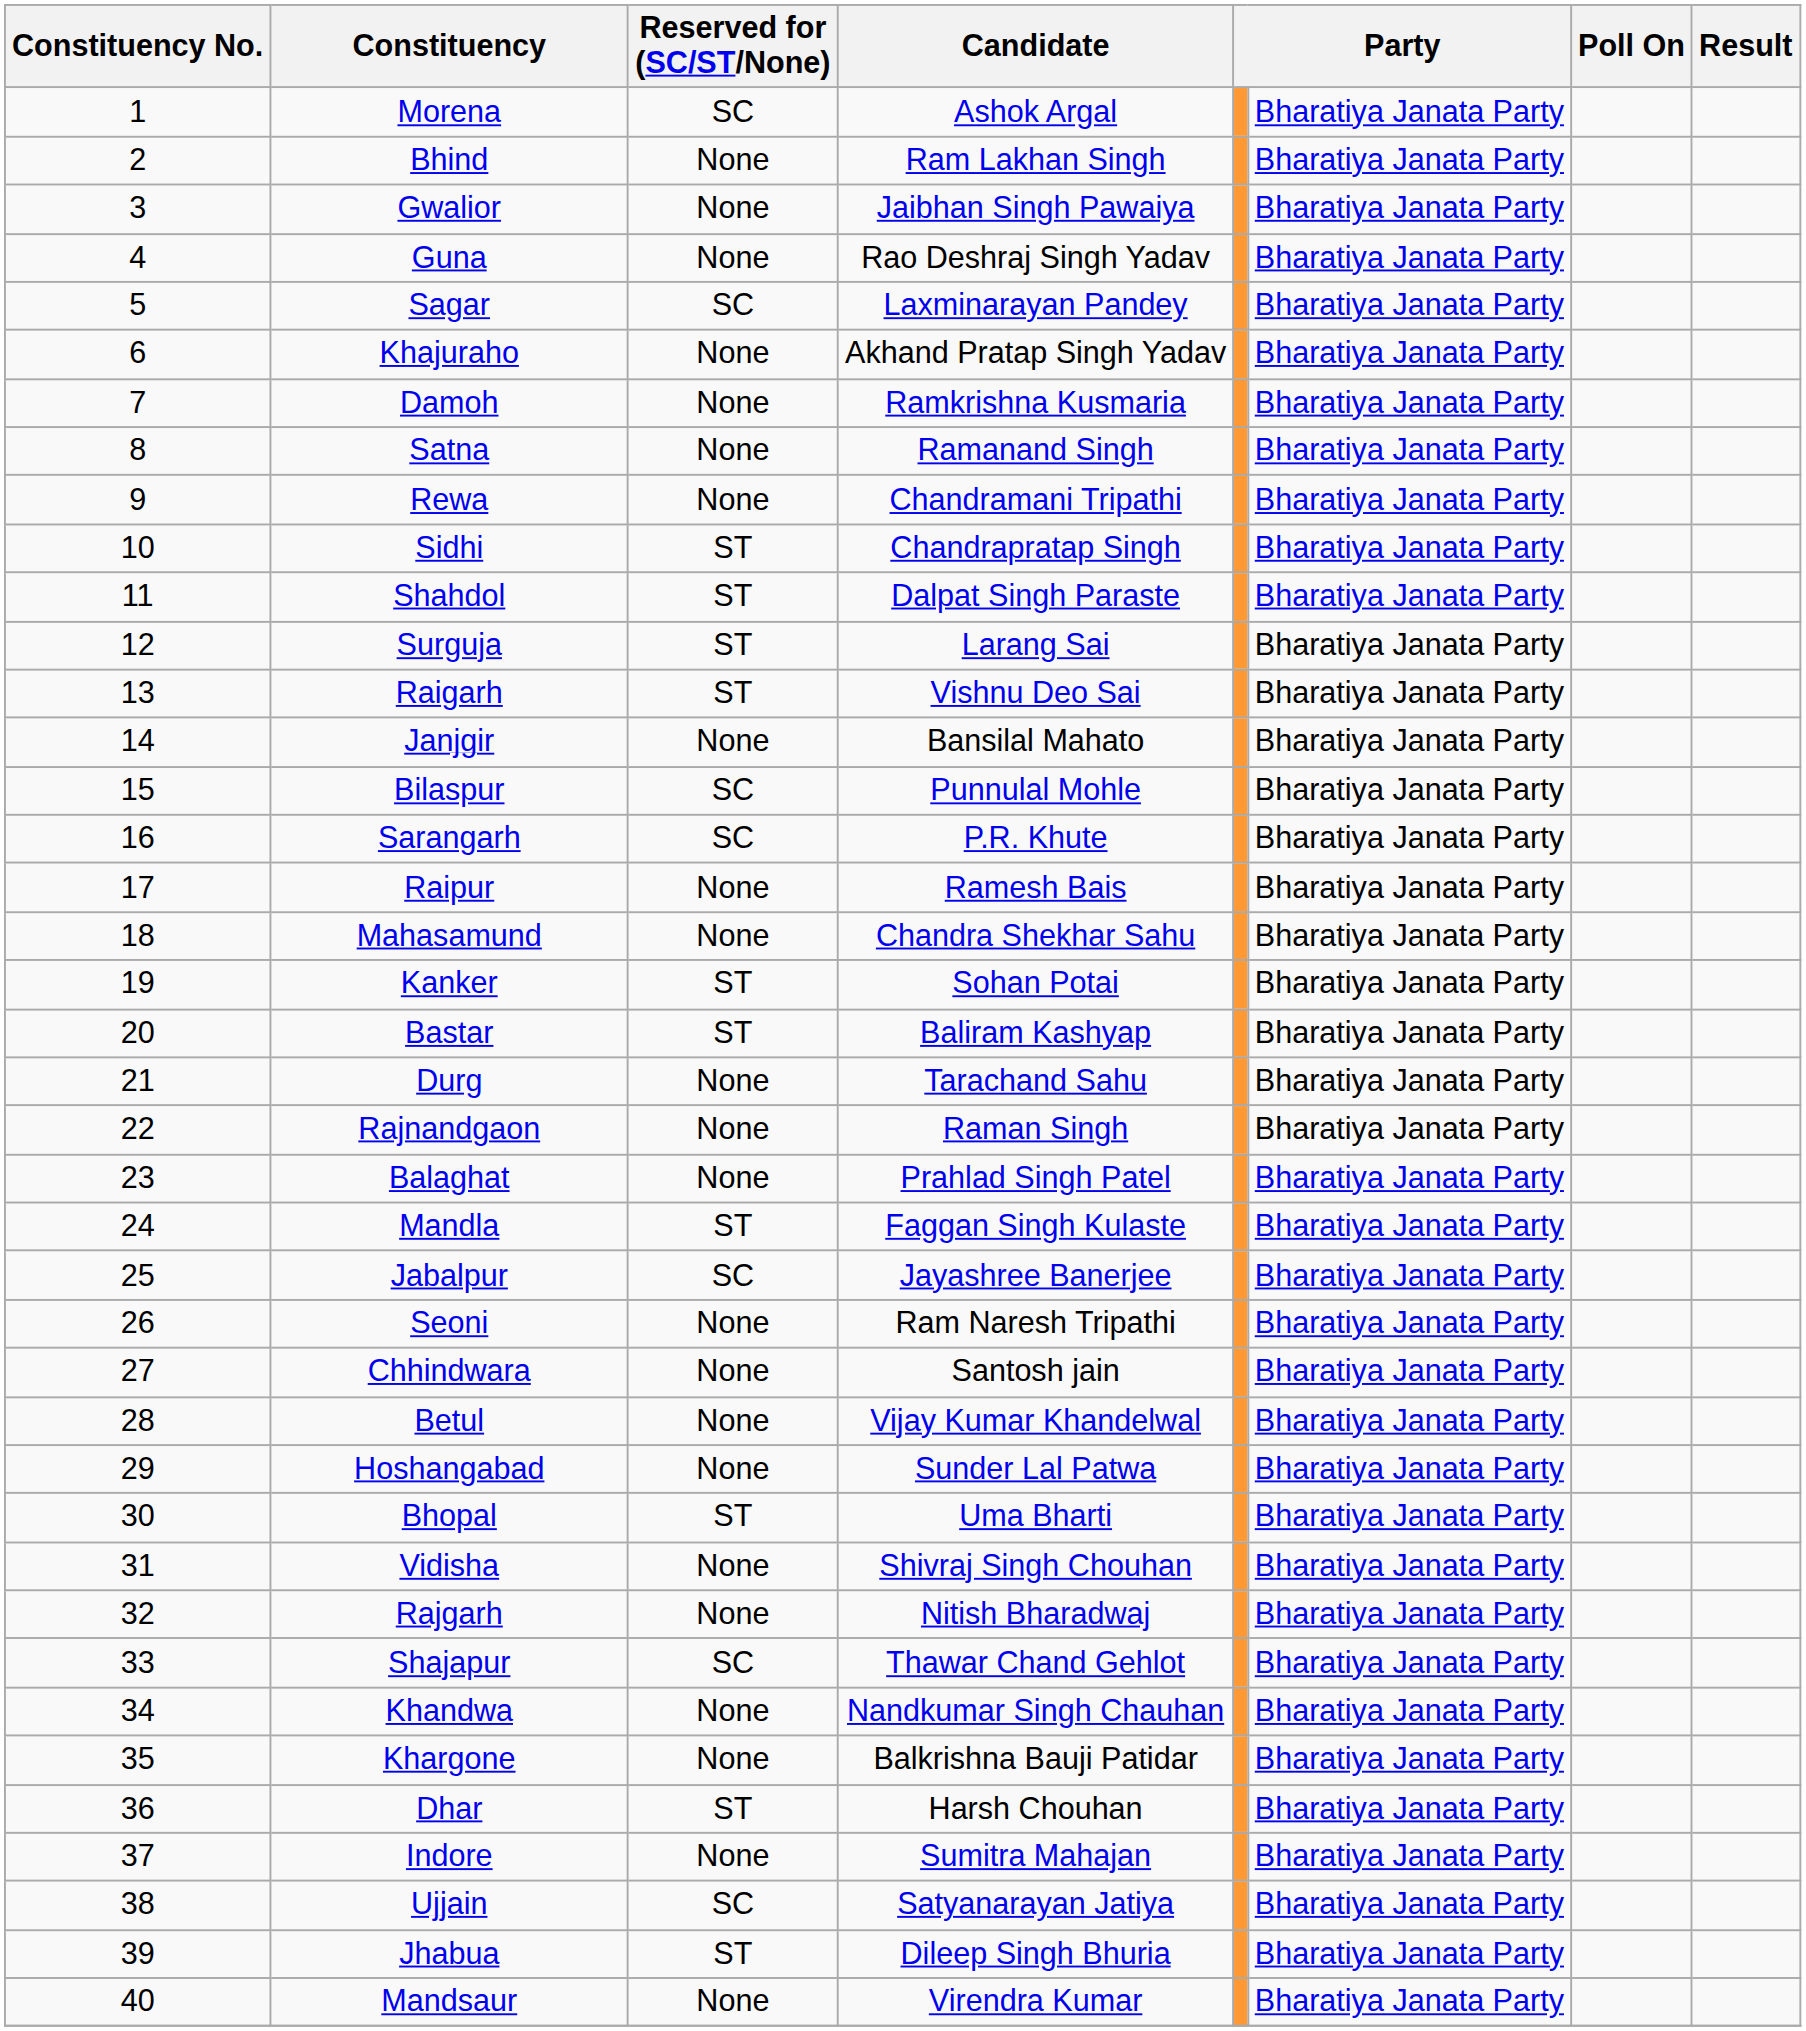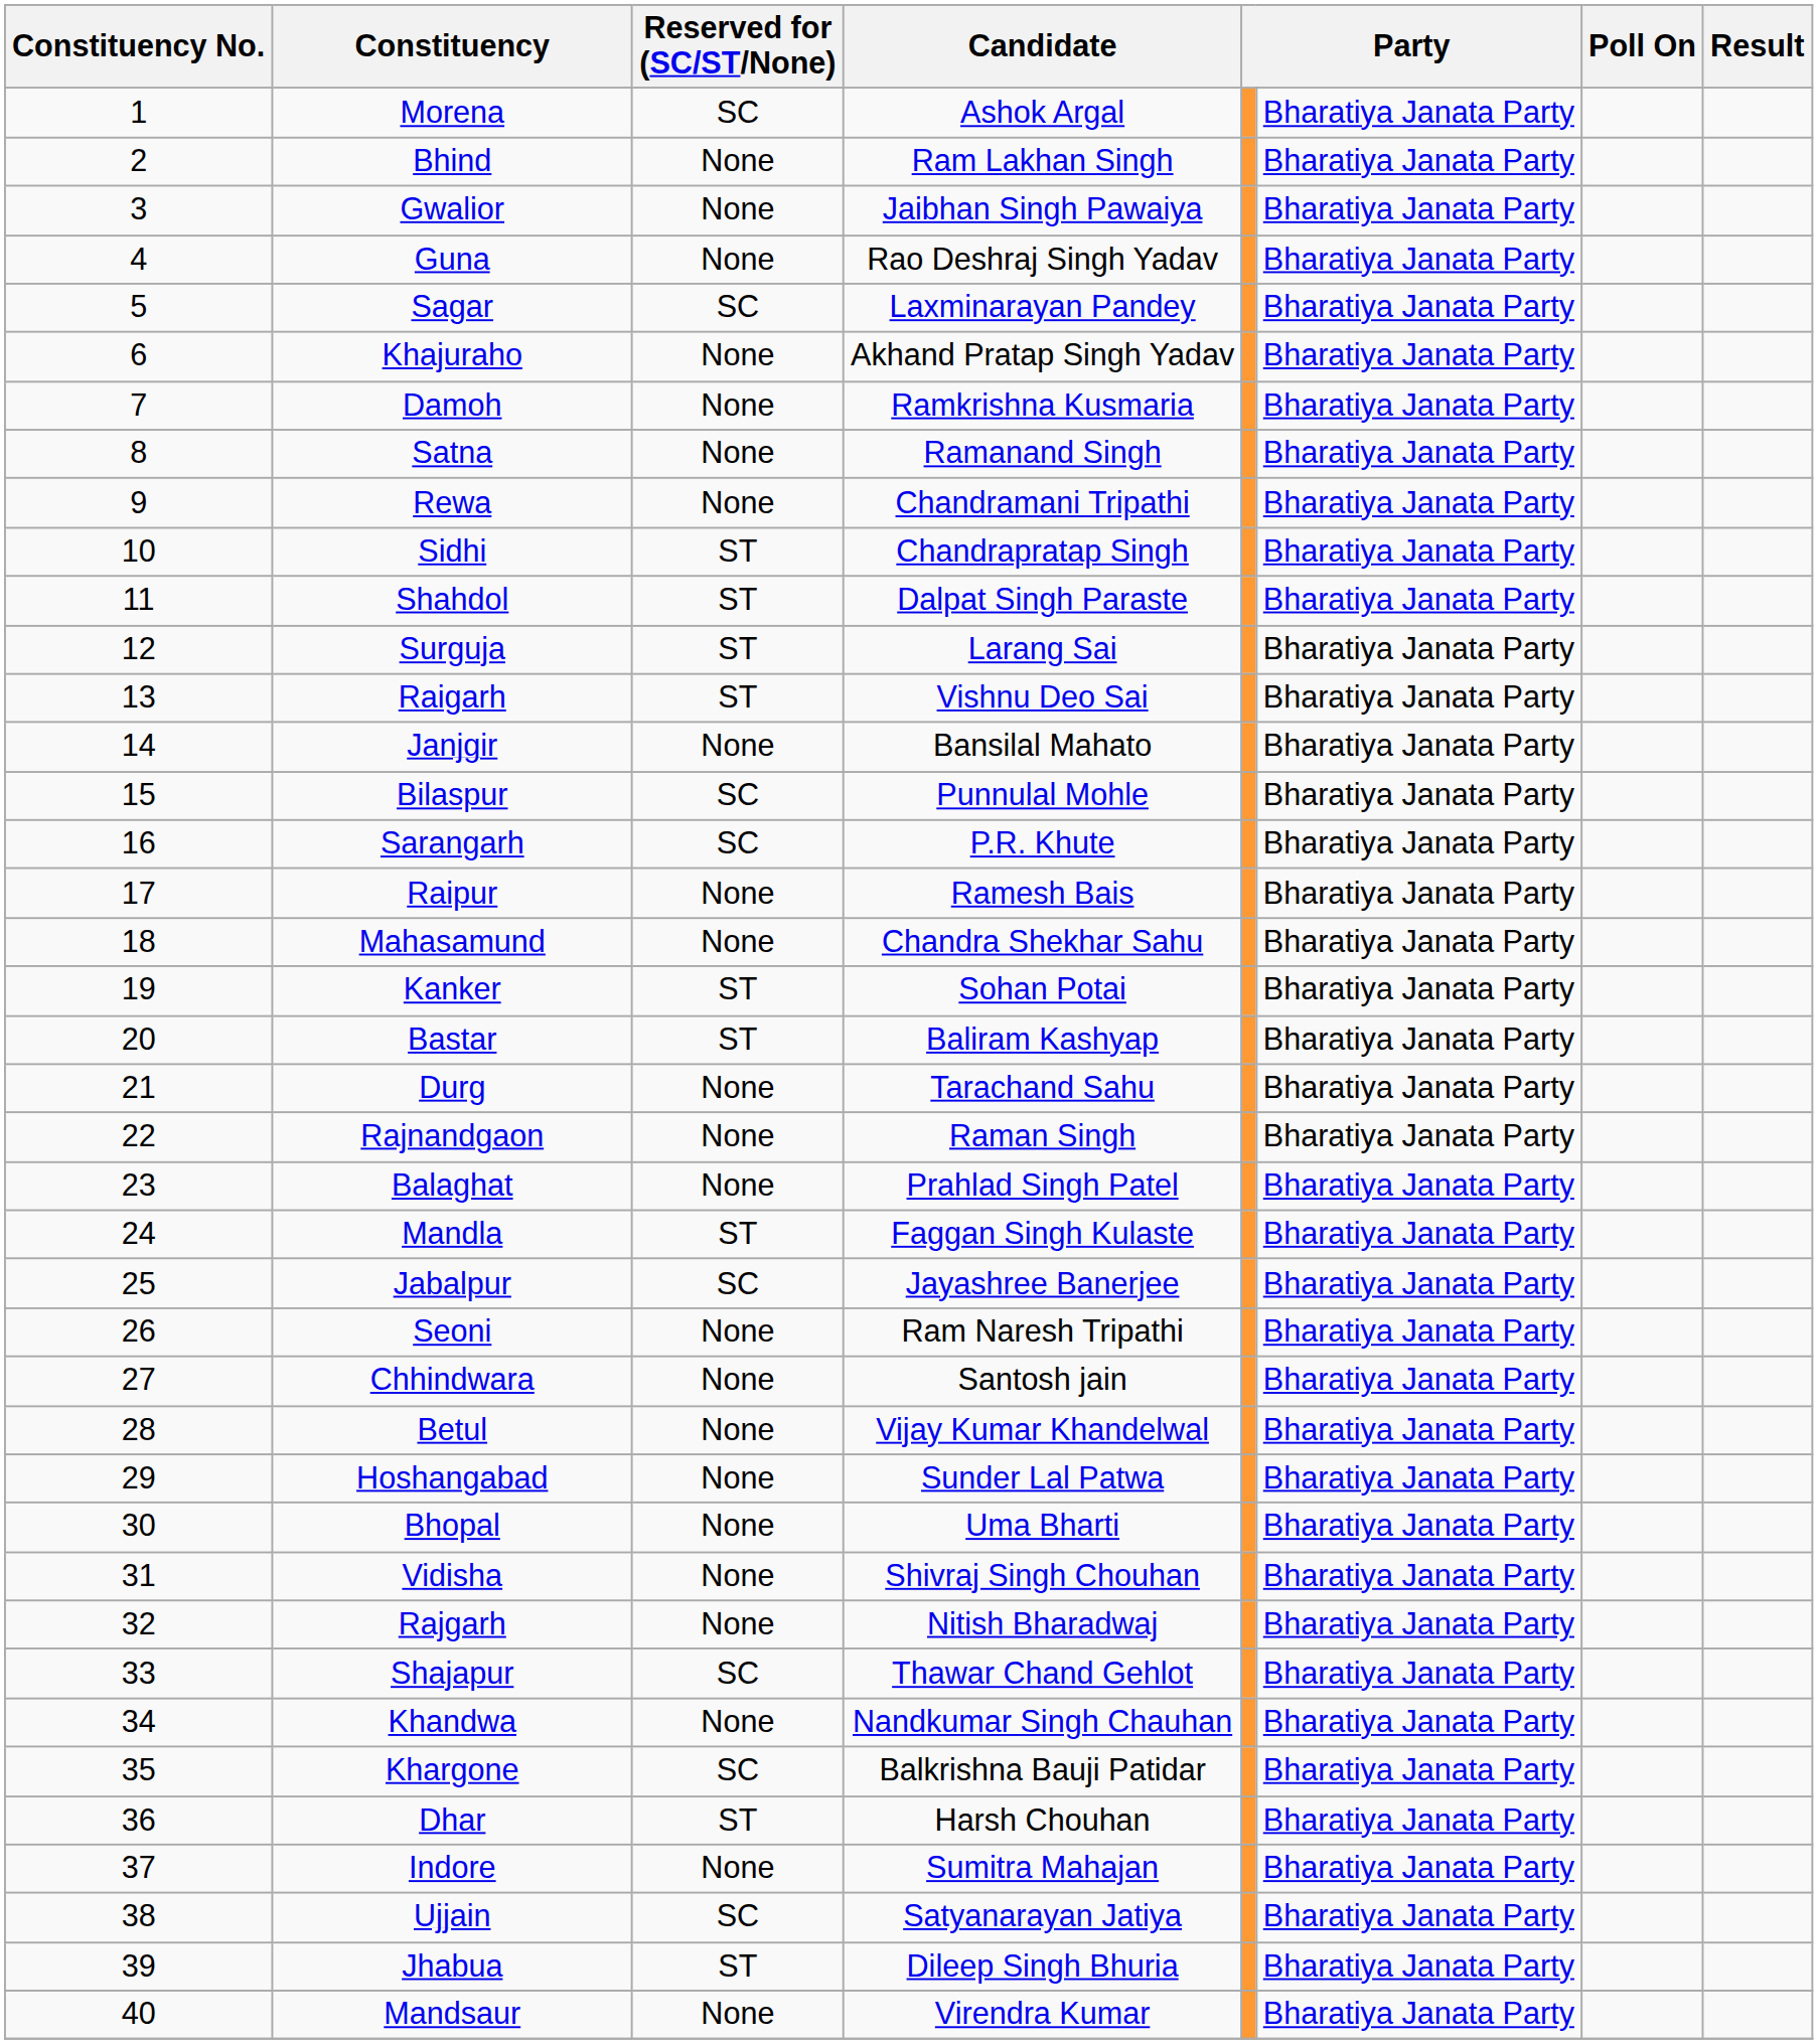 <table class="wikitable sortable" style="text-align:center">
 <tr>
 <th>Constituency No.</th>
 <th style="width:180px;">Constituency</th>
 <th>Reserved for<br>(<a href='#'>SC/ST</a>/None)</th>
 <th style="width:200px;">Candidate</th>
 <th colspan="2">Party</th>
 <th>Poll On</th>
 <th>Result</th>
 </tr>
 <tr>
 <td>1</td>
 <td><a href='#'>Morena</a></td>
 <td>SC</td>
 <td><a href='#'>Ashok Argal</a></td>
 <td bgcolor=#FF9933></td>
 <td><a href='#'>Bharatiya Janata Party</a></td>
 <td></td>
 <td></td>
 </tr>
 <tr>
 <td>2</td>
 <td><a href='#'>Bhind</a></td>
 <td>None</td>
 <td><a href='#'>Ram Lakhan Singh</a></td>
 <td bgcolor=#FF9933></td>
 <td><a href='#'>Bharatiya Janata Party</a></td>
 <td></td>
 <td></td>
 </tr>
 <tr>
 <td>3</td>
 <td><a href='#'>Gwalior</a></td>
 <td>None</td>
 <td><a href='#'>Jaibhan Singh Pawaiya</a></td>
 <td bgcolor=#FF9933></td>
 <td><a href='#'>Bharatiya Janata Party</a></td>
 <td></td>
 <td></td>
 </tr>
 <tr>
 <td>4</td>
 <td><a href='#'>Guna</a></td>
 <td>None</td>
 <td>Rao Deshraj Singh Yadav</td>
 <td bgcolor=#FF9933></td>
 <td><a href='#'>Bharatiya Janata Party</a></td>
 <td></td>
 <td></td>
 </tr>
 <tr>
 <td>5</td>
 <td><a href='#'>Sagar</a></td>
 <td>SC</td>
 <td><a href='#'>Laxminarayan Pandey</a></td>
 <td bgcolor=#FF9933></td>
 <td><a href='#'>Bharatiya Janata Party</a></td>
 <td></td>
 <td></td>
 </tr>
 <tr>
 <td>6</td>
 <td><a href='#'>Khajuraho</a></td>
 <td>None</td>
 <td>Akhand Pratap Singh Yadav</td>
 <td bgcolor=#FF9933></td>
 <td><a href='#'>Bharatiya Janata Party</a></td>
 <td></td>
 <td></td>
 </tr>
 <tr>
 <td>7</td>
 <td><a href='#'>Damoh</a></td>
 <td>None</td>
 <td><a href='#'>Ramkrishna Kusmaria</a></td>
 <td bgcolor=#FF9933></td>
 <td><a href='#'>Bharatiya Janata Party</a></td>
 <td></td>
 <td></td>
 </tr>
 <tr>
 <td>8</td>
 <td><a href='#'>Satna</a></td>
 <td>None</td>
 <td><a href='#'>Ramanand Singh</a></td>
 <td bgcolor=#FF9933></td>
 <td><a href='#'>Bharatiya Janata Party</a></td>
 <td></td>
 <td></td>
 </tr>
 <tr>
 <td>9</td>
 <td><a href='#'>Rewa</a></td>
 <td>None</td>
 <td><a href='#'>Chandramani Tripathi</a></td>
 <td bgcolor=#FF9933></td>
 <td><a href='#'>Bharatiya Janata Party</a></td>
 <td></td>
 <td></td>
 </tr>
 <tr>
 <td>10</td>
 <td><a href='#'>Sidhi</a></td>
 <td>ST</td>
 <td><a href='#'>Chandrapratap Singh</a></td>
 <td bgcolor=#FF9933></td>
 <td><a href='#'>Bharatiya Janata Party</a></td>
 <td></td>
 <td></td>
 </tr>
 <tr>
 <td>11</td>
 <td><a href='#'>Shahdol</a></td>
 <td>ST</td>
 <td><a href='#'>Dalpat Singh Paraste</a></td>
 <td bgcolor=#FF9933></td>
 <td><a href='#'>Bharatiya Janata Party</a></td>
 <td></td>
 <td></td>
 </tr>
 <tr>
 <td>12</td>
 <td><a href='#'>Surguja</a></td>
 <td>ST</td>
 <td><a href='#'>Larang Sai</a></td>
 <td bgcolor=#FF9933></td>
 <td>Bharatiya Janata Party</td>
 <td></td>
 <td></td>
 </tr>
 <tr>
 <td>13</td>
 <td><a href='#'>Raigarh</a></td>
 <td>ST</td>
 <td><a href='#'>Vishnu Deo Sai</a></td>
 <td bgcolor=#FF9933></td>
 <td>Bharatiya Janata Party</td>
 <td></td>
 <td></td>
 </tr>
 <tr>
 <td>14</td>
 <td><a href='#'>Janjgir</a></td>
 <td>None</td>
 <td>Bansilal Mahato</td>
 <td bgcolor=#FF9933></td>
 <td>Bharatiya Janata Party</td>
 <td></td>
 <td></td>
 </tr>
 <tr>
 <td>15</td>
 <td><a href='#'>Bilaspur</a></td>
 <td>SC</td>
 <td><a href='#'>Punnulal Mohle</a></td>
 <td bgcolor=#FF9933></td>
 <td>Bharatiya Janata Party</td>
 <td></td>
 <td></td>
 </tr>
 <tr>
 <td>16</td>
 <td><a href='#'>Sarangarh</a></td>
 <td>SC</td>
 <td><a href='#'>P.R. Khute</a></td>
 <td bgcolor=#FF9933></td>
 <td>Bharatiya Janata Party</td>
 <td></td>
 <td></td>
 </tr>
 <tr>
 <td>17</td>
 <td><a href='#'>Raipur</a></td>
 <td>None</td>
 <td><a href='#'>Ramesh Bais</a></td>
 <td bgcolor=#FF9933></td>
 <td>Bharatiya Janata Party</td>
 <td></td>
 <td></td>
 </tr>
 <tr>
 <td>18</td>
 <td><a href='#'>Mahasamund</a></td>
 <td>None</td>
 <td><a href='#'>Chandra Shekhar Sahu</a></td>
 <td bgcolor=#FF9933></td>
 <td>Bharatiya Janata Party</td>
 <td></td>
 <td></td>
 </tr>
 <tr>
 <td>19</td>
 <td><a href='#'>Kanker</a></td>
 <td>ST</td>
 <td><a href='#'>Sohan Potai</a></td>
 <td bgcolor=#FF9933></td>
 <td>Bharatiya Janata Party</td>
 <td></td>
 <td></td>
 </tr>
 <tr>
 <td>20</td>
 <td><a href='#'>Bastar</a></td>
 <td>ST</td>
 <td><a href='#'>Baliram Kashyap</a></td>
 <td bgcolor=#FF9933></td>
 <td>Bharatiya Janata Party</td>
 <td></td>
 <td></td>
 </tr>
 <tr>
 <td>21</td>
 <td><a href='#'>Durg</a></td>
 <td>None</td>
 <td><a href='#'>Tarachand Sahu</a></td>
 <td bgcolor=#FF9933></td>
 <td>Bharatiya Janata Party</td>
 <td></td>
 <td></td>
 </tr>
 <tr>
 <td>22</td>
 <td><a href='#'>Rajnandgaon</a></td>
 <td>None</td>
 <td><a href='#'>Raman Singh</a></td>
 <td bgcolor=#FF9933></td>
 <td>Bharatiya Janata Party</td>
 <td></td>
 <td></td>
 </tr>
 <tr>
 <td>23</td>
 <td><a href='#'>Balaghat</a></td>
 <td>None</td>
 <td><a href='#'>Prahlad Singh Patel</a></td>
 <td bgcolor=#FF9933></td>
 <td><a href='#'>Bharatiya Janata Party</a></td>
 <td></td>
 <td></td>
 </tr>
 <tr>
 <td>24</td>
 <td><a href='#'>Mandla</a></td>
 <td>ST</td>
 <td><a href='#'>Faggan Singh Kulaste</a></td>
 <td bgcolor=#FF9933></td>
 <td><a href='#'>Bharatiya Janata Party</a></td>
 <td></td>
 <td></td>
 </tr>
 <tr>
 <td>25</td>
 <td><a href='#'>Jabalpur</a></td>
 <td>SC</td>
 <td><a href='#'>Jayashree Banerjee</a></td>
 <td bgcolor=#FF9933></td>
 <td><a href='#'>Bharatiya Janata Party</a></td>
 <td></td>
 <td></td>
 </tr>
 <tr>
 <td>26</td>
 <td><a href='#'>Seoni</a></td>
 <td>None</td>
 <td>Ram Naresh Tripathi</td>
 <td bgcolor=#FF9933></td>
 <td><a href='#'>Bharatiya Janata Party</a></td>
 <td></td>
 <td></td>
 </tr>
 <tr>
 <td>27</td>
 <td><a href='#'>Chhindwara</a></td>
 <td>None</td>
 <td>Santosh jain</td>
 <td bgcolor=#FF9933></td>
 <td><a href='#'>Bharatiya Janata Party</a></td>
 <td></td>
 <td></td>
 </tr>
 <tr>
 <td>28</td>
 <td><a href='#'>Betul</a></td>
 <td>None</td>
 <td><a href='#'>Vijay Kumar Khandelwal</a></td>
 <td bgcolor=#FF9933></td>
 <td><a href='#'>Bharatiya Janata Party</a></td>
 <td></td>
 <td></td>
 </tr>
 <tr>
 <td>29</td>
 <td><a href='#'>Hoshangabad</a></td>
 <td>None</td>
 <td><a href='#'>Sunder Lal Patwa</a></td>
 <td bgcolor=#FF9933></td>
 <td><a href='#'>Bharatiya Janata Party</a></td>
 <td></td>
 <td></td>
 </tr>
 <tr>
 <td>30</td>
 <td><a href='#'>Bhopal</a></td>
-<td>ST</td>
+<td>None</td>
 <td><a href='#'>Uma Bharti</a></td>
 <td bgcolor=#FF9933></td>
 <td><a href='#'>Bharatiya Janata Party</a></td>
 <td></td>
 <td></td>
 </tr>
 <tr>
 <td>31</td>
 <td><a href='#'>Vidisha</a></td>
 <td>None</td>
 <td><a href='#'>Shivraj Singh Chouhan</a></td>
 <td bgcolor=#FF9933></td>
 <td><a href='#'>Bharatiya Janata Party</a></td>
 <td></td>
 <td></td>
 </tr>
 <tr>
 <td>32</td>
 <td><a href='#'>Rajgarh</a></td>
 <td>None</td>
 <td><a href='#'>Nitish Bharadwaj</a></td>
 <td bgcolor=#FF9933></td>
 <td><a href='#'>Bharatiya Janata Party</a></td>
 <td></td>
 <td></td>
 </tr>
 <tr>
 <td>33</td>
 <td><a href='#'>Shajapur</a></td>
 <td>SC</td>
 <td><a href='#'>Thawar Chand Gehlot</a></td>
 <td bgcolor=#FF9933></td>
 <td><a href='#'>Bharatiya Janata Party</a></td>
 <td></td>
 <td></td>
 </tr>
 <tr>
 <td>34</td>
 <td><a href='#'>Khandwa</a></td>
 <td>None</td>
 <td><a href='#'>Nandkumar Singh Chauhan</a></td>
 <td bgcolor=#FF9933></td>
 <td><a href='#'>Bharatiya Janata Party</a></td>
 <td></td>
 <td></td>
 </tr>
 <tr>
 <td>35</td>
 <td><a href='#'>Khargone</a></td>
-<td>None</td>
+<td>SC</td>
 <td>Balkrishna Bauji Patidar</td>
 <td bgcolor=#FF9933></td>
 <td><a href='#'>Bharatiya Janata Party</a></td>
 <td></td>
 <td></td>
 </tr>
 <tr>
 <td>36</td>
 <td><a href='#'>Dhar</a></td>
 <td>ST</td>
 <td>Harsh Chouhan</td>
 <td bgcolor=#FF9933></td>
 <td><a href='#'>Bharatiya Janata Party</a></td>
 <td></td>
 <td></td>
 </tr>
 <tr>
 <td>37</td>
 <td><a href='#'>Indore</a></td>
 <td>None</td>
 <td><a href='#'>Sumitra Mahajan</a></td>
 <td bgcolor=#FF9933></td>
 <td><a href='#'>Bharatiya Janata Party</a></td>
 <td></td>
 <td></td>
 </tr>
 <tr>
 <td>38</td>
 <td><a href='#'>Ujjain</a></td>
 <td>SC</td>
 <td><a href='#'>Satyanarayan Jatiya</a></td>
 <td bgcolor=#FF9933></td>
 <td><a href='#'>Bharatiya Janata Party</a></td>
 <td></td>
 <td></td>
 </tr>
 <tr>
 <td>39</td>
 <td><a href='#'>Jhabua</a></td>
 <td>ST</td>
 <td><a href='#'>Dileep Singh Bhuria</a></td>
 <td bgcolor=#FF9933></td>
 <td><a href='#'>Bharatiya Janata Party</a></td>
 <td></td>
 <td></td>
 </tr>
 <tr>
 <td>40</td>
 <td><a href='#'>Mandsaur</a></td>
 <td>None</td>
 <td><a href='#'>Virendra Kumar</a></td>
 <td bgcolor=#FF9933></td>
 <td><a href='#'>Bharatiya Janata Party</a></td>
 <td></td>
 <td></td>
 </tr>
 <tr>
 </tr>
 </table>
